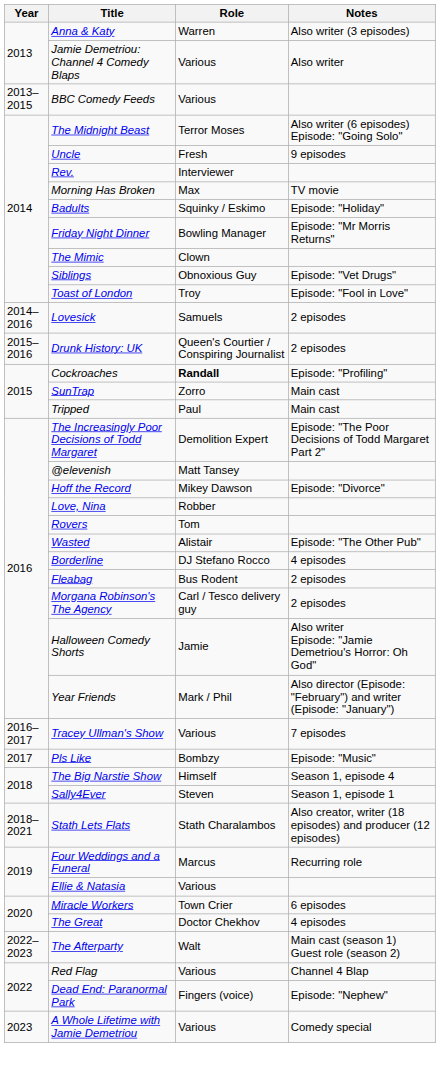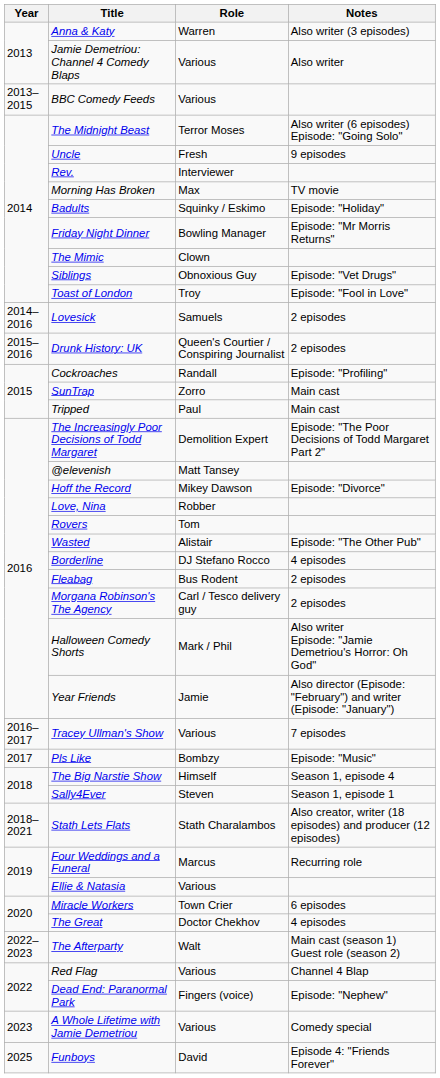 <table class="wikitable sortable">
 <tr>
 <th scope="col">Year</th>
 <th scope="col">Title</th>
 <th scope="col">Role</th>
 <th scope="col" class="unsortable">Notes</th>
 </tr>
 <tr>
 <td rowspan="2">2013</td>
 <td><em><a href='#'>Anna & Katy</a></em></td>
 <td>Warren</td>
 <td>Also writer (3 episodes)</td>
 </tr>
 <tr>
 <td><em>Jamie Demetriou: Channel 4 Comedy Blaps</em></td>
 <td>Various</td>
 <td>Also writer</td>
 </tr>
 <tr>
 <td>2013–2015</td>
 <td><em>BBC Comedy Feeds</em></td>
 <td>Various</td>
 <td></td>
 </tr>
 <tr>
 <td rowspan="9">2014</td>
 <td><em><a href='#'>The Midnight Beast</a></em></td>
 <td>Terror Moses</td>
 <td>Also writer (6 episodes)<br>Episode: "Going Solo"</td>
 </tr>
 <tr>
 <td><em><a href='#'>Uncle</a></em></td>
 <td>Fresh</td>
 <td>9 episodes</td>
 </tr>
 <tr>
 <td><em><a href='#'>Rev.</a></em></td>
 <td>Interviewer</td>
 <td></td>
 </tr>
 <tr>
 <td><em>Morning Has Broken</em></td>
 <td>Max</td>
 <td>TV movie</td>
 </tr>
 <tr>
 <td><em><a href='#'>Badults</a></em></td>
 <td>Squinky / Eskimo</td>
 <td>Episode: "Holiday"</td>
 </tr>
 <tr>
 <td><em><a href='#'>Friday Night Dinner</a></em></td>
 <td>Bowling Manager</td>
 <td>Episode: "Mr Morris Returns"</td>
 </tr>
 <tr>
 <td><em><a href='#'>The Mimic</a></em></td>
 <td>Clown</td>
 <td></td>
 </tr>
 <tr>
 <td><em><a href='#'>Siblings</a></em></td>
 <td>Obnoxious Guy</td>
 <td>Episode: "Vet Drugs"</td>
 </tr>
 <tr>
 <td><em><a href='#'>Toast of London</a></em></td>
 <td>Troy</td>
 <td>Episode: "Fool in Love"</td>
 </tr>
 <tr>
 <td>2014–2016</td>
 <td><em><a href='#'>Lovesick</a></em></td>
 <td>Samuels</td>
 <td>2 episodes</td>
 </tr>
 <tr>
 <td>2015–2016</td>
 <td><em><a href='#'>Drunk History: UK</a></em></td>
 <td>Queen's Courtier / Conspiring Journalist</td>
 <td>2 episodes</td>
 </tr>
 <tr>
 <td rowspan="3">2015</td>
 <td><em>Cockroaches</em></td>
-<td><strong>Randall</strong></td>
+<td>Randall</td>
 <td>Episode: "Profiling"</td>
 </tr>
 <tr>
 <td><em><a href='#'>SunTrap</a></em></td>
 <td>Zorro</td>
 <td>Main cast</td>
 </tr>
 <tr>
 <td><em>Tripped</em></td>
 <td>Paul</td>
 <td>Main cast</td>
 </tr>
 <tr>
 <td rowspan="11">2016</td>
 <td><em><a href='#'>The Increasingly Poor Decisions of Todd Margaret</a></em></td>
 <td>Demolition Expert</td>
 <td>Episode: "The Poor Decisions of Todd Margaret Part 2"</td>
 </tr>
 <tr>
 <td><em>@elevenish</em></td>
 <td>Matt Tansey</td>
 <td></td>
 </tr>
 <tr>
 <td><em><a href='#'>Hoff the Record</a></em></td>
 <td>Mikey Dawson</td>
 <td>Episode: "Divorce"</td>
 </tr>
 <tr>
 <td><em><a href='#'>Love, Nina</a></em></td>
 <td>Robber</td>
 <td></td>
 </tr>
 <tr>
 <td><em><a href='#'>Rovers</a></em></td>
 <td>Tom</td>
 <td></td>
 </tr>
 <tr>
 <td><em><a href='#'>Wasted</a></em></td>
 <td>Alistair</td>
 <td>Episode: "The Other Pub"</td>
 </tr>
 <tr>
 <td><em><a href='#'>Borderline</a></em></td>
 <td>DJ Stefano Rocco</td>
 <td>4 episodes</td>
 </tr>
 <tr>
 <td><em><a href='#'>Fleabag</a></em></td>
 <td>Bus Rodent</td>
 <td>2 episodes</td>
 </tr>
 <tr>
 <td><em><a href='#'>Morgana Robinson's The Agency</a></em></td>
 <td>Carl / Tesco delivery guy</td>
 <td>2 episodes</td>
 </tr>
 <tr>
 <td><em>Halloween Comedy Shorts</em></td>
-<td>Jamie</td>
+<td>Mark / Phil</td>
 <td>Also writer<br>Episode: "Jamie Demetriou's Horror: Oh God"</td>
 </tr>
 <tr>
 <td><em>Year Friends</em></td>
-<td>Mark / Phil</td>
+<td>Jamie</td>
 <td>Also director (Episode: "February") and writer (Episode: "January")</td>
 </tr>
 <tr>
 <td>2016–2017</td>
 <td><em><a href='#'>Tracey Ullman's Show</a></em></td>
 <td>Various</td>
 <td>7 episodes</td>
 </tr>
 <tr>
 <td>2017</td>
 <td><em><a href='#'>Pls Like</a></em></td>
 <td>Bombzy</td>
 <td>Episode: "Music"</td>
 </tr>
 <tr>
 <td rowspan="2">2018</td>
 <td><em><a href='#'>The Big Narstie Show</a></em></td>
 <td>Himself</td>
 <td>Season 1, episode 4</td>
 </tr>
 <tr>
 <td><em><a href='#'>Sally4Ever</a></em></td>
 <td>Steven</td>
 <td>Season 1, episode 1</td>
 </tr>
 <tr>
 <td>2018–2021</td>
 <td><em><a href='#'>Stath Lets Flats</a></em></td>
 <td>Stath Charalambos</td>
 <td>Also creator, writer (18 episodes) and producer (12 episodes)</td>
 </tr>
 <tr>
 <td rowspan="2">2019</td>
 <td><em><a href='#'>Four Weddings and a Funeral</a></em></td>
 <td>Marcus</td>
 <td>Recurring role</td>
 </tr>
 <tr>
 <td><em><a href='#'>Ellie & Natasia</a></em></td>
 <td>Various</td>
 <td></td>
 </tr>
 <tr>
 <td rowspan="2">2020</td>
 <td><em><a href='#'>Miracle Workers</a></em></td>
 <td>Town Crier</td>
 <td>6 episodes</td>
 </tr>
 <tr>
 <td><em><a href='#'>The Great</a></em></td>
 <td>Doctor Chekhov</td>
 <td>4 episodes</td>
 </tr>
 <tr>
 <td>2022–2023</td>
 <td><em><a href='#'>The Afterparty</a></em></td>
 <td>Walt</td>
 <td>Main cast (season 1)<br>Guest role (season 2)</td>
 </tr>
 <tr>
 <td rowspan="2">2022</td>
 <td><em>Red Flag</em></td>
 <td>Various</td>
 <td>Channel 4 Blap</td>
 </tr>
 <tr>
 <td><em><a href='#'>Dead End: Paranormal Park</a></em></td>
 <td>Fingers (voice)</td>
 <td>Episode: "Nephew"</td>
 </tr>
 <tr>
 <td>2023</td>
 <td><em><a href='#'>A Whole Lifetime with Jamie Demetriou</a></em></td>
 <td>Various</td>
 <td>Comedy special</td>
 </tr>
+<tr>
+<td>2025</td>
+<td><em><a href='#'>Funboys</a></em></td>
+<td>David</td>
+<td>Episode 4: "Friends Forever"</td>
+</tr>
 </table>
